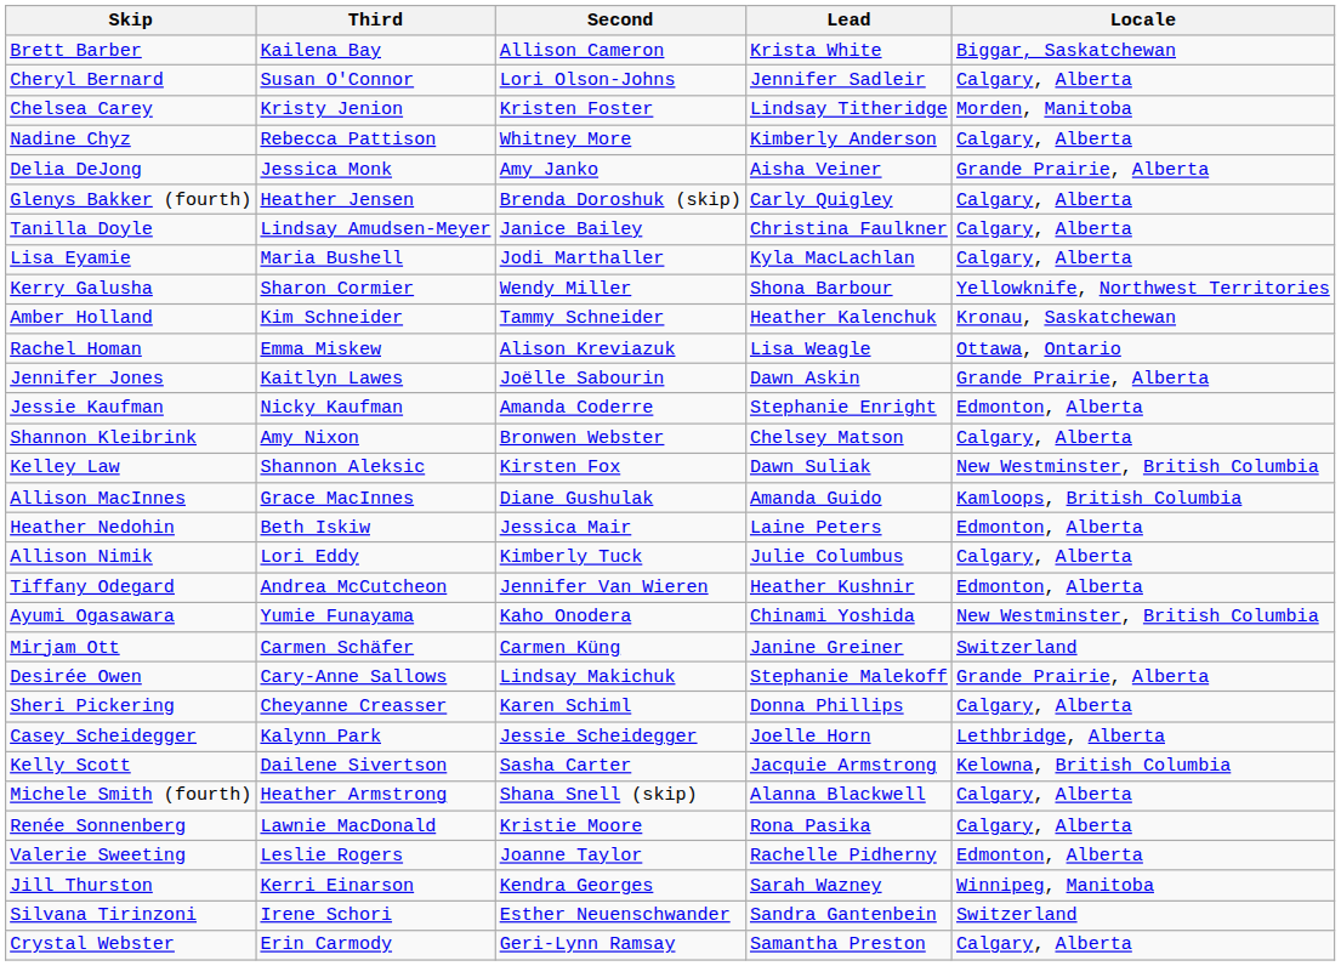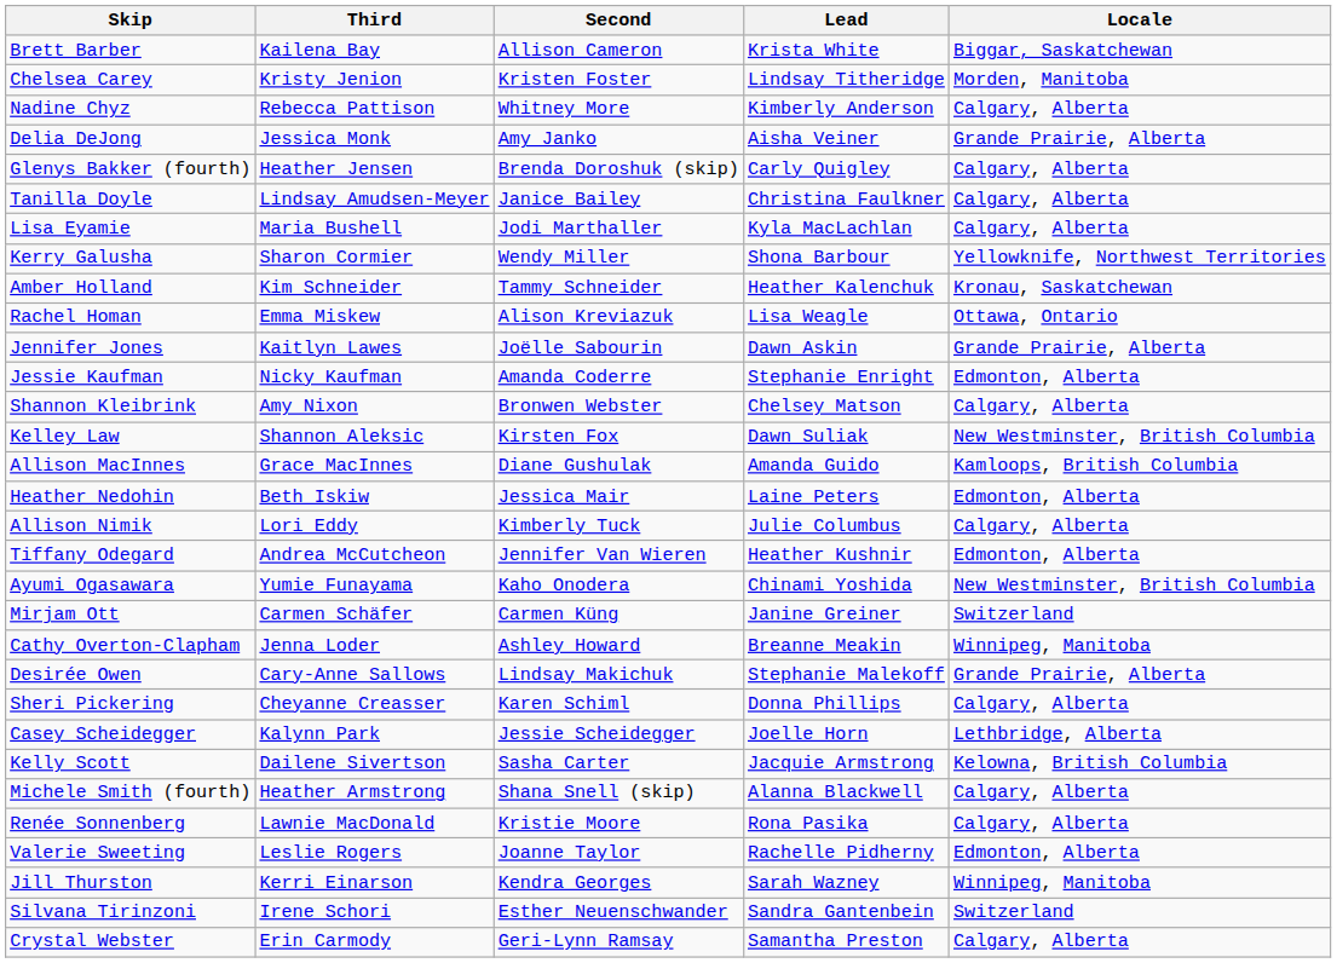 <table class=wikitable>
 <tr>
 <th>Skip</th>
 <th>Third</th>
 <th>Second</th>
 <th>Lead</th>
 <th>Locale</th>
 </tr>
 <tr>
 <td><a href='#'>Brett Barber</a></td>
 <td><a href='#'>Kailena Bay</a></td>
 <td><a href='#'>Allison Cameron</a></td>
 <td><a href='#'>Krista White</a></td>
 <td> <a href='#'>Biggar, Saskatchewan</a></td>
-</tr>
-<tr>
-<td><a href='#'>Cheryl Bernard</a></td>
-<td><a href='#'>Susan O'Connor</a></td>
-<td><a href='#'>Lori Olson-Johns</a></td>
-<td><a href='#'>Jennifer Sadleir</a></td>
-<td> <a href='#'>Calgary</a>, <a href='#'>Alberta</a></td>
 </tr>
 <tr>
 <td><a href='#'>Chelsea Carey</a></td>
 <td><a href='#'>Kristy Jenion</a></td>
 <td><a href='#'>Kristen Foster</a></td>
 <td><a href='#'>Lindsay Titheridge</a></td>
 <td> <a href='#'>Morden</a>, <a href='#'>Manitoba</a></td>
 </tr>
 <tr>
 <td><a href='#'>Nadine Chyz</a></td>
 <td><a href='#'>Rebecca Pattison</a></td>
 <td><a href='#'>Whitney More</a></td>
 <td><a href='#'>Kimberly Anderson</a></td>
 <td> <a href='#'>Calgary</a>, <a href='#'>Alberta</a></td>
 </tr>
 <tr>
 <td><a href='#'>Delia DeJong</a></td>
 <td><a href='#'>Jessica Monk</a></td>
 <td><a href='#'>Amy Janko</a></td>
 <td><a href='#'>Aisha Veiner</a></td>
 <td> <a href='#'>Grande Prairie</a>, <a href='#'>Alberta</a></td>
 </tr>
 <tr>
 <td><a href='#'>Glenys Bakker</a> (fourth)</td>
 <td><a href='#'>Heather Jensen</a></td>
 <td><a href='#'>Brenda Doroshuk</a> (skip)</td>
 <td><a href='#'>Carly Quigley</a></td>
 <td> <a href='#'>Calgary</a>, <a href='#'>Alberta</a></td>
 </tr>
 <tr>
 <td><a href='#'>Tanilla Doyle</a></td>
 <td><a href='#'>Lindsay Amudsen-Meyer</a></td>
 <td><a href='#'>Janice Bailey</a></td>
 <td><a href='#'>Christina Faulkner</a></td>
 <td> <a href='#'>Calgary</a>, <a href='#'>Alberta</a></td>
 </tr>
 <tr>
 <td><a href='#'>Lisa Eyamie</a></td>
 <td><a href='#'>Maria Bushell</a></td>
 <td><a href='#'>Jodi Marthaller</a></td>
 <td><a href='#'>Kyla MacLachlan</a></td>
 <td> <a href='#'>Calgary</a>, <a href='#'>Alberta</a></td>
 </tr>
 <tr>
 <td><a href='#'>Kerry Galusha</a></td>
 <td><a href='#'>Sharon Cormier</a></td>
 <td><a href='#'>Wendy Miller</a></td>
 <td><a href='#'>Shona Barbour</a></td>
 <td> <a href='#'>Yellowknife</a>, <a href='#'>Northwest Territories</a></td>
 </tr>
 <tr>
 <td><a href='#'>Amber Holland</a></td>
 <td><a href='#'>Kim Schneider</a></td>
 <td><a href='#'>Tammy Schneider</a></td>
 <td><a href='#'>Heather Kalenchuk</a></td>
 <td> <a href='#'>Kronau</a>, <a href='#'>Saskatchewan</a></td>
 </tr>
 <tr>
 <td><a href='#'>Rachel Homan</a></td>
 <td><a href='#'>Emma Miskew</a></td>
 <td><a href='#'>Alison Kreviazuk</a></td>
 <td><a href='#'>Lisa Weagle</a></td>
 <td> <a href='#'>Ottawa</a>, <a href='#'>Ontario</a></td>
 </tr>
 <tr>
 <td><a href='#'>Jennifer Jones</a></td>
 <td><a href='#'>Kaitlyn Lawes</a></td>
 <td><a href='#'>Joëlle Sabourin</a></td>
 <td><a href='#'>Dawn Askin</a></td>
 <td> <a href='#'>Grande Prairie</a>, <a href='#'>Alberta</a></td>
 </tr>
 <tr>
 <td><a href='#'>Jessie Kaufman</a></td>
 <td><a href='#'>Nicky Kaufman</a></td>
 <td><a href='#'>Amanda Coderre</a></td>
 <td><a href='#'>Stephanie Enright</a></td>
 <td> <a href='#'>Edmonton</a>, <a href='#'>Alberta</a></td>
 </tr>
 <tr>
 <td><a href='#'>Shannon Kleibrink</a></td>
 <td><a href='#'>Amy Nixon</a></td>
 <td><a href='#'>Bronwen Webster</a></td>
 <td><a href='#'>Chelsey Matson</a></td>
 <td> <a href='#'>Calgary</a>, <a href='#'>Alberta</a></td>
 </tr>
 <tr>
 <td><a href='#'>Kelley Law</a></td>
 <td><a href='#'>Shannon Aleksic</a></td>
 <td><a href='#'>Kirsten Fox</a></td>
 <td><a href='#'>Dawn Suliak</a></td>
 <td> <a href='#'>New Westminster</a>, <a href='#'>British Columbia</a></td>
 </tr>
 <tr>
 <td><a href='#'>Allison MacInnes</a></td>
 <td><a href='#'>Grace MacInnes</a></td>
 <td><a href='#'>Diane Gushulak</a></td>
 <td><a href='#'>Amanda Guido</a></td>
 <td> <a href='#'>Kamloops</a>, <a href='#'>British Columbia</a></td>
 </tr>
 <tr>
 <td><a href='#'>Heather Nedohin</a></td>
 <td><a href='#'>Beth Iskiw</a></td>
 <td><a href='#'>Jessica Mair</a></td>
 <td><a href='#'>Laine Peters</a></td>
 <td> <a href='#'>Edmonton</a>, <a href='#'>Alberta</a></td>
 </tr>
 <tr>
 <td><a href='#'>Allison Nimik</a></td>
 <td><a href='#'>Lori Eddy</a></td>
 <td><a href='#'>Kimberly Tuck</a></td>
 <td><a href='#'>Julie Columbus</a></td>
 <td> <a href='#'>Calgary</a>, <a href='#'>Alberta</a></td>
 </tr>
 <tr>
 <td><a href='#'>Tiffany Odegard</a></td>
 <td><a href='#'>Andrea McCutcheon</a></td>
 <td><a href='#'>Jennifer Van Wieren</a></td>
 <td><a href='#'>Heather Kushnir</a></td>
 <td> <a href='#'>Edmonton</a>, <a href='#'>Alberta</a></td>
 </tr>
 <tr>
 <td><a href='#'>Ayumi Ogasawara</a></td>
 <td><a href='#'>Yumie Funayama</a></td>
 <td><a href='#'>Kaho Onodera</a></td>
 <td><a href='#'>Chinami Yoshida</a></td>
 <td> <a href='#'>New Westminster</a>, <a href='#'>British Columbia</a></td>
 </tr>
 <tr>
 <td><a href='#'>Mirjam Ott</a></td>
 <td><a href='#'>Carmen Schäfer</a></td>
 <td><a href='#'>Carmen Küng</a></td>
 <td><a href='#'>Janine Greiner</a></td>
 <td> <a href='#'>Switzerland</a></td>
 </tr>
 <tr>
+<td><a href='#'>Cathy Overton-Clapham</a></td>
+<td><a href='#'>Jenna Loder</a></td>
+<td><a href='#'>Ashley Howard</a></td>
+<td><a href='#'>Breanne Meakin</a></td>
+<td> <a href='#'>Winnipeg</a>, <a href='#'>Manitoba</a></td>
+</tr>
+<tr>
 <td><a href='#'>Desirée Owen</a></td>
 <td><a href='#'>Cary-Anne Sallows</a></td>
 <td><a href='#'>Lindsay Makichuk</a></td>
 <td><a href='#'>Stephanie Malekoff</a></td>
 <td> <a href='#'>Grande Prairie</a>, <a href='#'>Alberta</a></td>
 </tr>
 <tr>
 <td><a href='#'>Sheri Pickering</a></td>
 <td><a href='#'>Cheyanne Creasser</a></td>
 <td><a href='#'>Karen Schiml</a></td>
 <td><a href='#'>Donna Phillips</a></td>
 <td> <a href='#'>Calgary</a>, <a href='#'>Alberta</a></td>
 </tr>
 <tr>
 <td><a href='#'>Casey Scheidegger</a></td>
 <td><a href='#'>Kalynn Park</a></td>
 <td><a href='#'>Jessie Scheidegger</a></td>
 <td><a href='#'>Joelle Horn</a></td>
 <td> <a href='#'>Lethbridge</a>, <a href='#'>Alberta</a></td>
 </tr>
 <tr>
 <td><a href='#'>Kelly Scott</a></td>
 <td><a href='#'>Dailene Sivertson</a></td>
 <td><a href='#'>Sasha Carter</a></td>
 <td><a href='#'>Jacquie Armstrong</a></td>
 <td> <a href='#'>Kelowna</a>, <a href='#'>British Columbia</a></td>
 </tr>
 <tr>
 <td><a href='#'>Michele Smith</a> (fourth)</td>
 <td><a href='#'>Heather Armstrong</a></td>
 <td><a href='#'>Shana Snell</a> (skip)</td>
 <td><a href='#'>Alanna Blackwell</a></td>
 <td> <a href='#'>Calgary</a>, <a href='#'>Alberta</a></td>
 </tr>
 <tr>
 <td><a href='#'>Renée Sonnenberg</a></td>
 <td><a href='#'>Lawnie MacDonald</a></td>
 <td><a href='#'>Kristie Moore</a></td>
 <td><a href='#'>Rona Pasika</a></td>
 <td> <a href='#'>Calgary</a>, <a href='#'>Alberta</a></td>
 </tr>
 <tr>
 <td><a href='#'>Valerie Sweeting</a></td>
 <td><a href='#'>Leslie Rogers</a></td>
 <td><a href='#'>Joanne Taylor</a></td>
 <td><a href='#'>Rachelle Pidherny</a></td>
 <td> <a href='#'>Edmonton</a>, <a href='#'>Alberta</a></td>
 </tr>
 <tr>
 <td><a href='#'>Jill Thurston</a></td>
 <td><a href='#'>Kerri Einarson</a></td>
 <td><a href='#'>Kendra Georges</a></td>
 <td><a href='#'>Sarah Wazney</a></td>
 <td> <a href='#'>Winnipeg</a>, <a href='#'>Manitoba</a></td>
 </tr>
 <tr>
 <td><a href='#'>Silvana Tirinzoni</a></td>
 <td><a href='#'>Irene Schori</a></td>
 <td><a href='#'>Esther Neuenschwander</a></td>
 <td><a href='#'>Sandra Gantenbein</a></td>
 <td> <a href='#'>Switzerland</a></td>
 </tr>
 <tr>
 <td><a href='#'>Crystal Webster</a></td>
 <td><a href='#'>Erin Carmody</a></td>
 <td><a href='#'>Geri-Lynn Ramsay</a></td>
 <td><a href='#'>Samantha Preston</a></td>
 <td> <a href='#'>Calgary</a>, <a href='#'>Alberta</a></td>
 </tr>
 </table>
